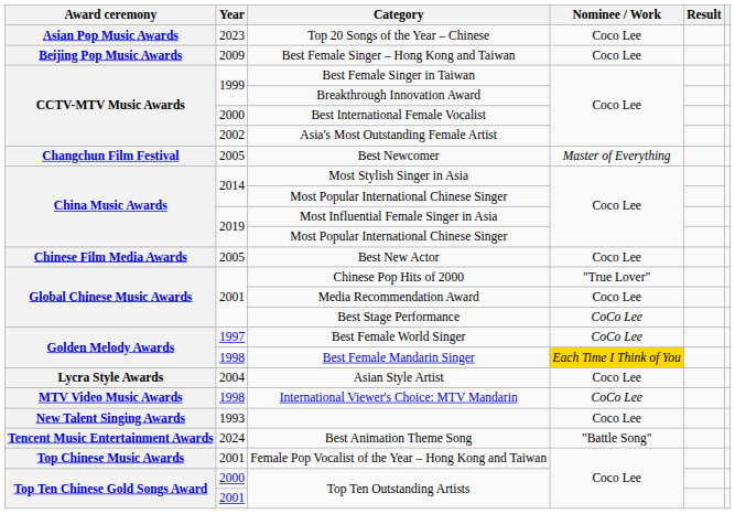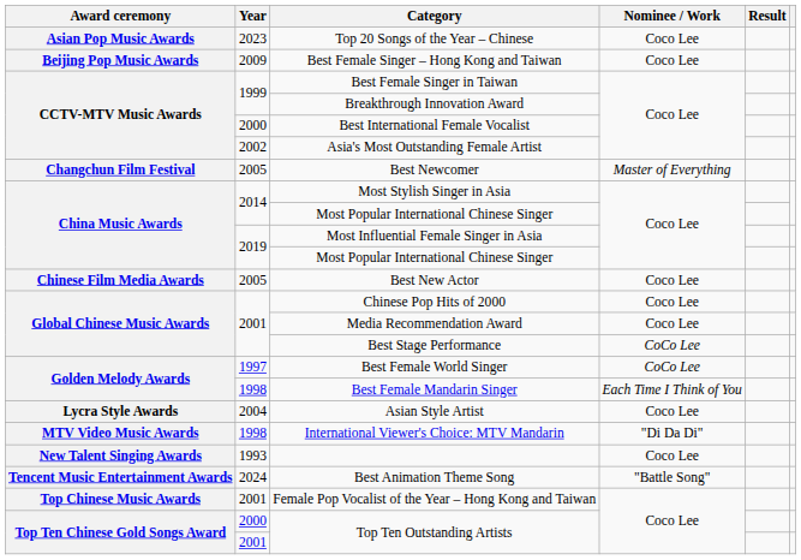 <table class="wikitable plainrowheaders sortable" style="text-align:center;">
 <tr>
 <th scope="col">Award ceremony</th>
 <th scope="col">Year</th>
 <th scope="col">Category</th>
 <th scope="col">Nominee / Work</th>
 <th scope="col">Result</th>
 <th scope="col" class="unsortable"></th>
 </tr>
 <tr>
 <th scope="row"><a href='#'>Asian Pop Music Awards</a></th>
 <td>2023</td>
 <td>Top 20 Songs of the Year – Chinese</td>
 <td>Coco Lee</td>
 <td></td>
 <td></td>
 </tr>
 <tr>
 <th scope="row"><a href='#'>Beijing Pop Music Awards</a></th>
 <td>2009</td>
 <td>Best Female Singer – Hong Kong and Taiwan</td>
 <td>Coco Lee</td>
 <td></td>
 <td></td>
 </tr>
 <tr>
 <th rowspan="4" scope="row">CCTV-MTV Music Awards</th>
 <td rowspan="2">1999</td>
 <td>Best Female Singer in Taiwan</td>
 <td rowspan="4">Coco Lee</td>
 <td></td>
 <td></td>
 </tr>
 <tr>
 <td>Breakthrough Innovation Award</td>
 <td></td>
 <td></td>
 </tr>
 <tr>
 <td>2000</td>
 <td>Best International Female Vocalist</td>
 <td></td>
 <td></td>
 </tr>
 <tr>
 <td>2002</td>
 <td>Asia's Most Outstanding Female Artist</td>
 <td></td>
 <td></td>
 </tr>
 <tr>
 <th scope="row"><a href='#'>Changchun Film Festival</a></th>
 <td>2005</td>
 <td>Best Newcomer</td>
 <td><em>Master of Everything</em></td>
 <td></td>
 <td></td>
 </tr>
 <tr>
 <th rowspan="4" scope="row"><a href='#'>China Music Awards</a></th>
 <td rowspan="2">2014</td>
 <td>Most Stylish Singer in Asia</td>
 <td rowspan="4">Coco Lee</td>
 <td></td>
 <td rowspan="2"></td>
 </tr>
 <tr>
 <td>Most Popular International Chinese Singer</td>
 <td></td>
 </tr>
 <tr>
 <td rowspan="2">2019</td>
 <td>Most Influential Female Singer in Asia</td>
 <td></td>
 <td></td>
 </tr>
 <tr>
 <td>Most Popular International Chinese Singer</td>
 <td></td>
 <td></td>
 </tr>
 <tr>
 <th scope="row"><a href='#'>Chinese Film Media Awards</a></th>
 <td>2005</td>
 <td>Best New Actor</td>
 <td>Coco Lee</td>
 <td></td>
 <td></td>
 </tr>
 <tr>
 <th scope="row" rowspan="3"><a href='#'>Global Chinese Music Awards</a></th>
 <td rowspan="3">2001</td>
 <td>Chinese Pop Hits of 2000</td>
-<td>"True Lover"</td>
+<td>Coco Lee</td>
 <td></td>
 <td></td>
 </tr>
 <tr>
 <td>Media Recommendation Award</td>
 <td>Coco Lee</td>
 <td></td>
 <td></td>
 </tr>
 <tr>
 <td>Best Stage Performance</td>
 <td><em>CoCo Lee</em></td>
 <td></td>
 <td></td>
 </tr>
 <tr>
 <th scope="row" rowspan="2"><a href='#'>Golden Melody Awards</a></th>
 <td><a href='#'>1997</a></td>
 <td>Best Female World Singer</td>
 <td><em>CoCo Lee</em></td>
 <td></td>
 <td></td>
 </tr>
 <tr>
 <td><a href='#'>1998</a></td>
 <td><a href='#'>Best Female Mandarin Singer</a></td>
-<td style="background: gold;"><em>Each Time I Think of You</em></td>
+<td><em>Each Time I Think of You</em></td>
 <td></td>
 <td></td>
 </tr>
 <tr>
 <th scope="row">Lycra Style Awards</th>
 <td>2004</td>
 <td>Asian Style Artist</td>
 <td>Coco Lee</td>
 <td></td>
 <td></td>
 </tr>
 <tr>
 <th scope="row"><a href='#'>MTV Video Music Awards</a></th>
 <td><a href='#'>1998</a></td>
 <td><a href='#'>International Viewer's Choice: MTV Mandarin</a></td>
-<td><em>CoCo Lee</em></td>
+<td>"Di Da Di"</td>
 <td></td>
 <td></td>
 </tr>
 <tr>
 <th scope="row"><a href='#'>New Talent Singing Awards</a></th>
 <td>1993</td>
 <td></td>
 <td>Coco Lee</td>
 <td></td>
 <td></td>
 </tr>
 <tr>
 <th scope="row"><a href='#'>Tencent Music Entertainment Awards</a></th>
 <td>2024</td>
 <td>Best Animation Theme Song</td>
 <td>"Battle Song"</td>
 <td></td>
 <td></td>
 </tr>
 <tr>
 <th scope="row"><a href='#'>Top Chinese Music Awards</a></th>
 <td>2001</td>
 <td>Female Pop Vocalist of the Year – Hong Kong and Taiwan</td>
 <td rowspan="3">Coco Lee</td>
 <td></td>
 <td></td>
 </tr>
 <tr>
 <th rowspan="2" scope="row"><a href='#'>Top Ten Chinese Gold Songs Award</a></th>
 <td><a href='#'>2000</a></td>
 <td rowspan="2">Top Ten Outstanding Artists</td>
 <td></td>
 <td></td>
 </tr>
 <tr>
 <td><a href='#'>2001</a></td>
 <td></td>
 <td></td>
 </tr>
 </table>
